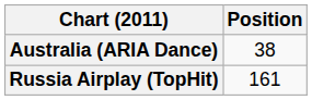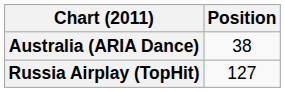 <table class="wikitable plainrowheaders">
 <tr>
 <th scope="col">Chart (2011)</th>
 <th scope="col">Position</th>
 </tr>
 <tr>
 <th scope="row">Australia (ARIA Dance)</th>
 <td style="text-align:center;">38</td>
 </tr>
 <tr>
 <th scope="row">Russia Airplay (TopHit)</th>
-<td style="text-align:center;">161</td>
+<td style="text-align:center;">127</td>
 </tr>
 </table>
